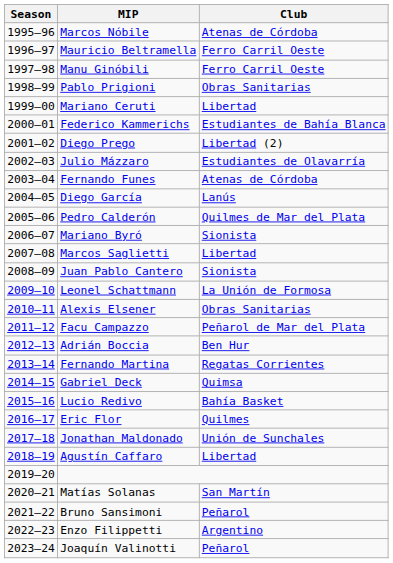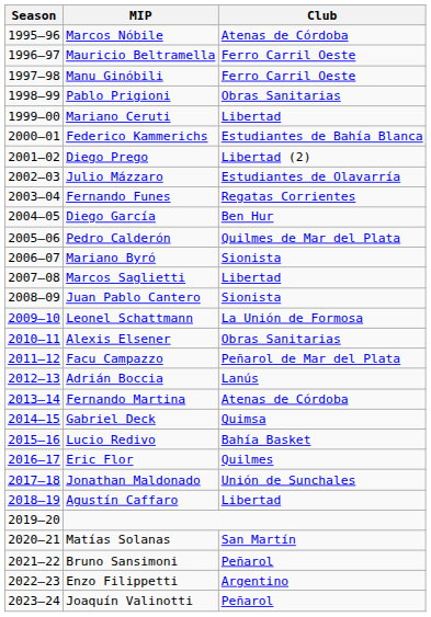 <table class="wikitable sortable">
 <tr>
 <th>Season</th>
 <th>MIP</th>
 <th>Club</th>
 </tr>
 <tr>
 <td>1995–96</td>
 <td> <a href='#'>Marcos Nóbile</a></td>
 <td><a href='#'>Atenas de Córdoba</a></td>
 </tr>
 <tr>
 <td>1996–97</td>
 <td> <a href='#'>Mauricio Beltramella</a></td>
 <td><a href='#'>Ferro Carril Oeste</a></td>
 </tr>
 <tr>
 <td>1997–98</td>
 <td> <a href='#'>Manu Ginóbili</a></td>
 <td><a href='#'>Ferro Carril Oeste</a></td>
 </tr>
 <tr>
 <td>1998–99</td>
 <td> <a href='#'>Pablo Prigioni</a></td>
 <td><a href='#'>Obras Sanitarias</a></td>
 </tr>
 <tr>
 <td>1999–00</td>
 <td> <a href='#'>Mariano Ceruti</a></td>
 <td><a href='#'>Libertad</a></td>
 </tr>
 <tr>
 <td>2000–01</td>
 <td> <a href='#'>Federico Kammerichs</a></td>
 <td><a href='#'>Estudiantes de Bahía Blanca</a></td>
 </tr>
 <tr>
 <td>2001–02</td>
 <td> <a href='#'>Diego Prego</a></td>
 <td><a href='#'>Libertad</a> (2)</td>
 </tr>
 <tr>
 <td>2002–03</td>
 <td> <a href='#'>Julio Mázzaro</a></td>
 <td><a href='#'>Estudiantes de Olavarría</a></td>
 </tr>
 <tr>
 <td>2003–04</td>
 <td> <a href='#'>Fernando Funes</a></td>
-<td><a href='#'>Atenas de Córdoba</a></td>
+<td><a href='#'>Regatas Corrientes</a></td>
 </tr>
 <tr>
 <td>2004–05</td>
 <td> <a href='#'>Diego García</a></td>
-<td><a href='#'>Lanús</a></td>
+<td><a href='#'>Ben Hur</a></td>
 </tr>
 <tr>
 <td>2005–06</td>
 <td> <a href='#'>Pedro Calderón</a></td>
 <td><a href='#'>Quilmes de Mar del Plata</a></td>
 </tr>
 <tr>
 <td>2006–07</td>
 <td> <a href='#'>Mariano Byró</a></td>
 <td><a href='#'>Sionista</a></td>
 </tr>
 <tr>
 <td>2007–08</td>
 <td> <a href='#'>Marcos Saglietti</a></td>
 <td><a href='#'>Libertad</a></td>
 </tr>
 <tr>
 <td>2008–09</td>
 <td> <a href='#'>Juan Pablo Cantero</a></td>
 <td><a href='#'>Sionista</a></td>
 </tr>
 <tr>
 <td><a href='#'>2009–10</a></td>
 <td> <a href='#'>Leonel Schattmann</a></td>
 <td><a href='#'>La Unión de Formosa</a></td>
 </tr>
 <tr>
 <td><a href='#'>2010–11</a></td>
 <td> <a href='#'>Alexis Elsener</a></td>
 <td><a href='#'>Obras Sanitarias</a></td>
 </tr>
 <tr>
 <td><a href='#'>2011–12</a></td>
 <td> <a href='#'>Facu Campazzo</a></td>
 <td><a href='#'>Peñarol de Mar del Plata</a></td>
 </tr>
 <tr>
 <td><a href='#'>2012–13</a></td>
 <td> <a href='#'>Adrián Boccia</a></td>
-<td><a href='#'>Ben Hur</a></td>
+<td><a href='#'>Lanús</a></td>
 </tr>
 <tr>
 <td><a href='#'>2013–14</a></td>
 <td> <a href='#'>Fernando Martina</a></td>
-<td><a href='#'>Regatas Corrientes</a></td>
+<td><a href='#'>Atenas de Córdoba</a></td>
 </tr>
 <tr>
 <td><a href='#'>2014–15</a></td>
 <td> <a href='#'>Gabriel Deck</a></td>
 <td><a href='#'>Quimsa</a></td>
 </tr>
 <tr>
 <td><a href='#'>2015–16</a></td>
 <td> <a href='#'>Lucio Redivo</a></td>
 <td><a href='#'>Bahía Basket</a></td>
 </tr>
 <tr>
 <td><a href='#'>2016–17</a></td>
 <td> <a href='#'>Eric Flor</a></td>
 <td><a href='#'>Quilmes</a></td>
 </tr>
 <tr>
 <td><a href='#'>2017–18</a></td>
 <td> <a href='#'>Jonathan Maldonado</a></td>
 <td><a href='#'>Unión de Sunchales</a></td>
 </tr>
 <tr>
 <td><a href='#'>2018–19</a></td>
 <td> <a href='#'>Agustín Caffaro</a></td>
 <td><a href='#'>Libertad</a></td>
 </tr>
 <tr>
 <td>2019–20</td>
 <td colspan=2></td>
 </tr>
 <tr>
 <td>2020–21</td>
 <td> Matías Solanas</td>
 <td><a href='#'>San Martín</a></td>
 </tr>
 <tr>
 <td>2021–22</td>
 <td> Bruno Sansimoni</td>
 <td><a href='#'>Peñarol</a></td>
 </tr>
 <tr>
 <td>2022–23</td>
 <td> Enzo Filippetti</td>
 <td><a href='#'>Argentino</a></td>
 </tr>
 <tr>
 <td>2023–24</td>
 <td> Joaquín Valinotti</td>
 <td><a href='#'>Peñarol</a></td>
 </tr>
 </table>
